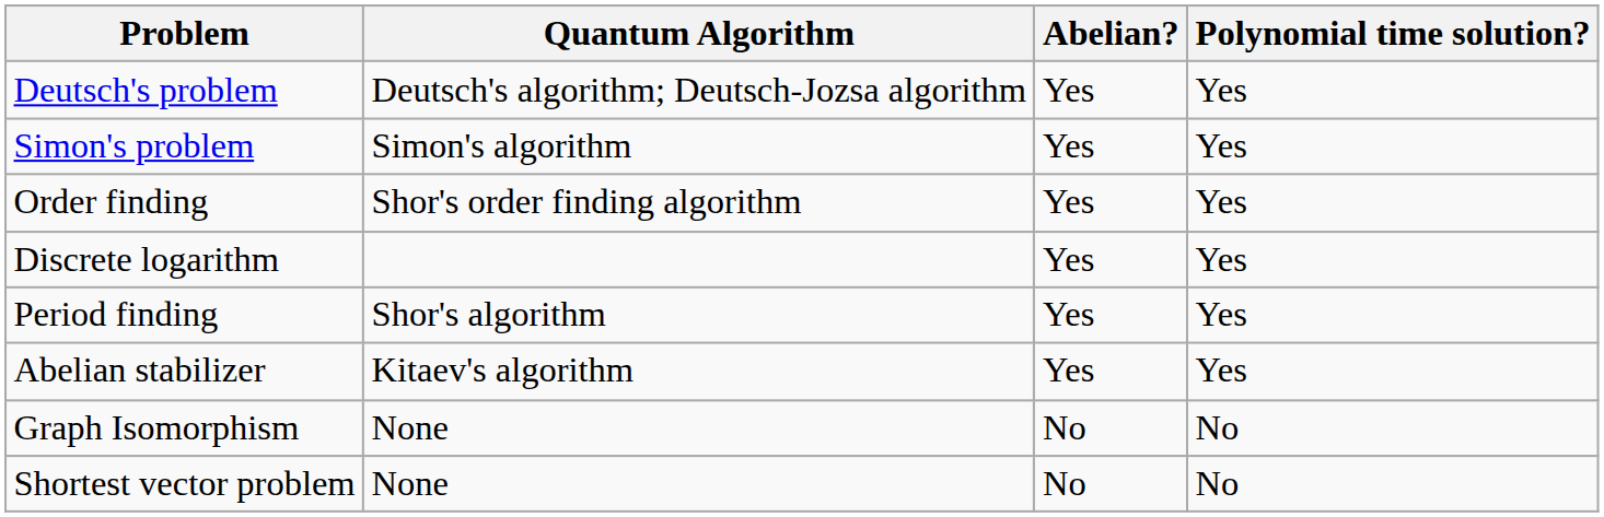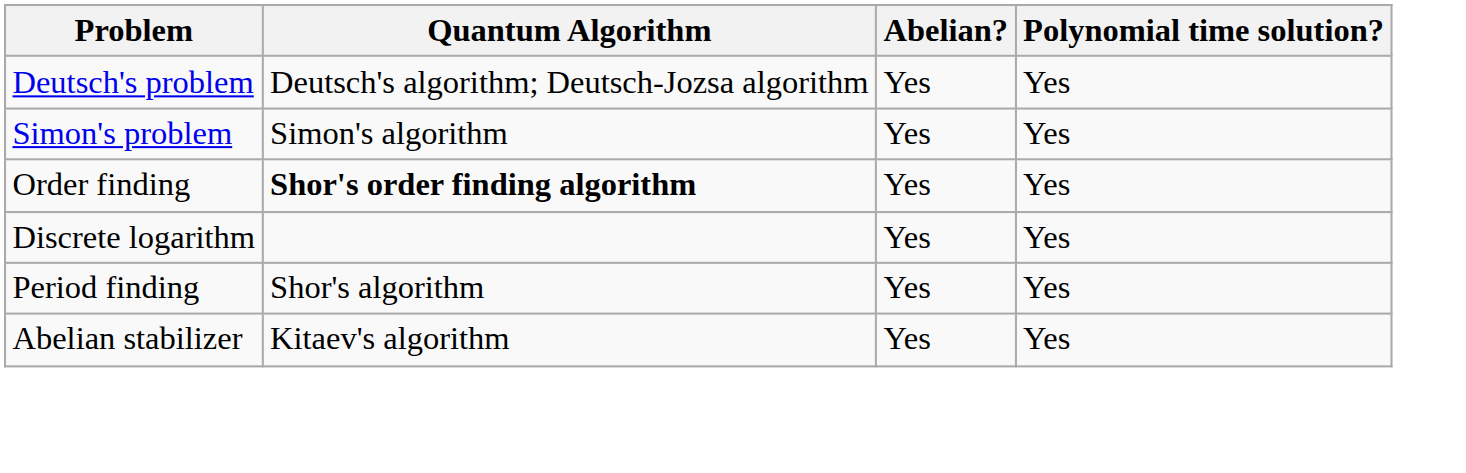 <table class="wikitable">
 <tr>
 <th>Problem</th>
 <th>Quantum Algorithm</th>
 <th>Abelian?</th>
 <th>Polynomial time solution?</th>
 </tr>
 <tr>
 <td><a href='#'>Deutsch's problem</a></td>
 <td>Deutsch's algorithm; Deutsch-Jozsa algorithm</td>
 <td>Yes</td>
 <td>Yes</td>
 </tr>
 <tr>
 <td><a href='#'>Simon's problem</a></td>
 <td>Simon's algorithm</td>
 <td>Yes</td>
 <td>Yes</td>
 </tr>
 <tr>
 <td>Order finding</td>
-<td>Shor's order finding algorithm</td>
+<td><strong>Shor's order finding algorithm</strong></td>
 <td>Yes</td>
 <td>Yes</td>
 </tr>
 <tr>
 <td>Discrete logarithm</td>
 <td></td>
 <td>Yes</td>
 <td>Yes</td>
 </tr>
 <tr>
 <td>Period finding</td>
 <td>Shor's algorithm</td>
 <td>Yes</td>
 <td>Yes</td>
 </tr>
 <tr>
 <td>Abelian stabilizer</td>
 <td>Kitaev's algorithm</td>
 <td>Yes</td>
 <td>Yes</td>
 </tr>
-<tr>
-<td>Graph Isomorphism</td>
-<td>None</td>
-<td>No</td>
-<td>No</td>
-</tr>
-<tr>
-<td>Shortest vector problem</td>
-<td>None</td>
-<td>No</td>
-<td>No</td>
-</tr>
 </table>
